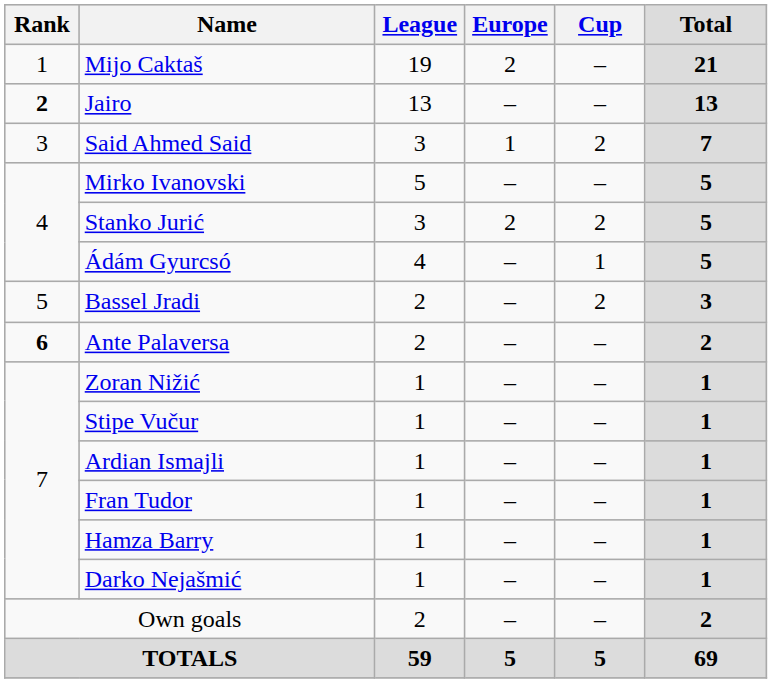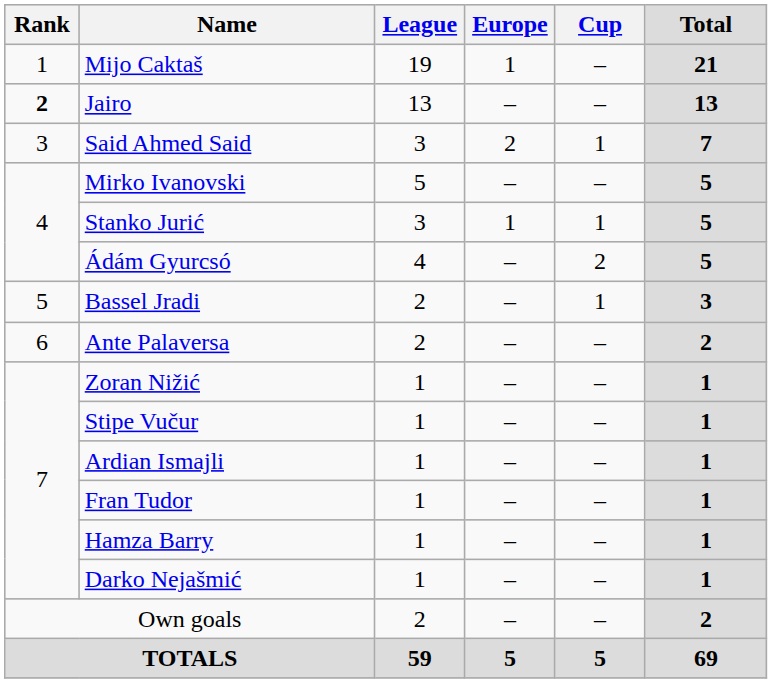 <table class="wikitable" style="font-size: 95%; text-align: center;">
 <tr>
 <th width=40>Rank</th>
 <th width=180>Name</th>
 <th width=50><a href='#'>League</a></th>
 <th width=50><a href='#'>Europe</a></th>
 <th width=50><a href='#'>Cup</a></th>
 <th width=70 style="background: #DCDCDC">Total</th>
 </tr>
 <tr>
 <td rowspan=1>1</td>
 <td style="text-align:left;"> <a href='#'>Mijo Caktaš</a></td>
 <td>19</td>
-<td>2</td>
+<td>1</td>
 <td>–</td>
 <th style="background: #DCDCDC">21</th>
 </tr>
 <tr>
 <td rowspan=1><strong>2</strong></td>
 <td style="text-align:left;"> <a href='#'>Jairo</a></td>
 <td>13</td>
 <td>–</td>
 <td>–</td>
 <th style="background: #DCDCDC">13</th>
 </tr>
 <tr>
 <td rowspan=1>3</td>
 <td style="text-align:left;"> <a href='#'>Said Ahmed Said</a></td>
 <td>3</td>
+<td>2</td>
 <td>1</td>
-<td>2</td>
 <th style="background: #DCDCDC">7</th>
 </tr>
 <tr>
 <td rowspan=3>4</td>
 <td style="text-align:left;"> <a href='#'>Mirko Ivanovski</a></td>
 <td>5</td>
 <td>–</td>
 <td>–</td>
 <th style="background: #DCDCDC">5</th>
 </tr>
 <tr>
 <td style="text-align:left;"> <a href='#'>Stanko Jurić</a></td>
 <td>3</td>
-<td>2</td>
-<td>2</td>
+<td>1</td>
+<td>1</td>
 <th style="background: #DCDCDC">5</th>
 </tr>
 <tr>
 <td style="text-align:left;"> <a href='#'>Ádám Gyurcsó</a></td>
 <td>4</td>
 <td>–</td>
-<td>1</td>
+<td>2</td>
 <th style="background: #DCDCDC">5</th>
 </tr>
 <tr>
 <td rowspan=1>5</td>
 <td style="text-align:left;"> <a href='#'>Bassel Jradi</a></td>
 <td>2</td>
 <td>–</td>
-<td>2</td>
+<td>1</td>
 <th style="background: #DCDCDC">3</th>
 </tr>
 <tr>
-<td rowspan=1><strong>6</strong></td>
+<td rowspan=1>6</td>
 <td style="text-align:left;"> <a href='#'>Ante Palaversa</a></td>
 <td>2</td>
 <td>–</td>
 <td>–</td>
 <th style="background: #DCDCDC">2</th>
 </tr>
 <tr>
 <td rowspan=6>7</td>
 <td style="text-align:left;"> <a href='#'>Zoran Nižić</a></td>
 <td>1</td>
 <td>–</td>
 <td>–</td>
 <th style="background: #DCDCDC">1</th>
 </tr>
 <tr>
 <td style="text-align:left;"> <a href='#'>Stipe Vučur</a></td>
 <td>1</td>
 <td>–</td>
 <td>–</td>
 <th style="background: #DCDCDC">1</th>
 </tr>
 <tr>
 <td style="text-align:left;"> <a href='#'>Ardian Ismajli</a></td>
 <td>1</td>
 <td>–</td>
 <td>–</td>
 <th style="background: #DCDCDC">1</th>
 </tr>
 <tr>
 <td style="text-align:left;"> <a href='#'>Fran Tudor</a></td>
 <td>1</td>
 <td>–</td>
 <td>–</td>
 <th style="background: #DCDCDC">1</th>
 </tr>
 <tr>
 <td style="text-align:left;"> <a href='#'>Hamza Barry</a></td>
 <td>1</td>
 <td>–</td>
 <td>–</td>
 <th style="background: #DCDCDC">1</th>
 </tr>
 <tr>
 <td style="text-align:left;"> <a href='#'>Darko Nejašmić</a></td>
 <td>1</td>
 <td>–</td>
 <td>–</td>
 <th style="background: #DCDCDC">1</th>
 </tr>
 <tr>
 <td colspan=2 style="text-align:center;">Own goals</td>
 <td>2</td>
 <td>–</td>
 <td>–</td>
 <th style="background: #DCDCDC">2</th>
 </tr>
 <tr>
 <th colspan="2" align="center" style="background: #DCDCDC">TOTALS</th>
 <th style="background: #DCDCDC">59</th>
 <th style="background: #DCDCDC">5</th>
 <th style="background: #DCDCDC">5</th>
 <th style="background: #DCDCDC">69</th>
 </tr>
 </table>
